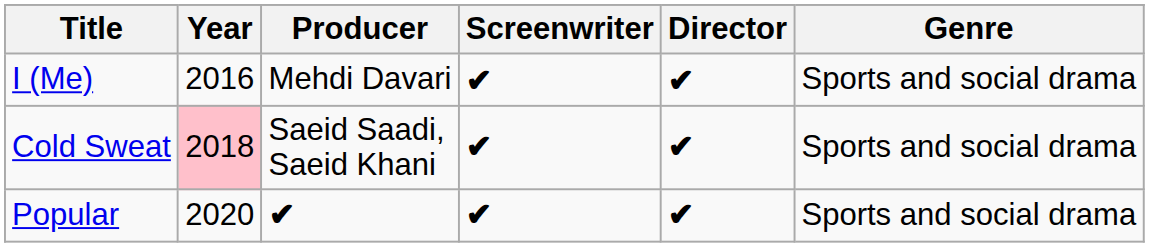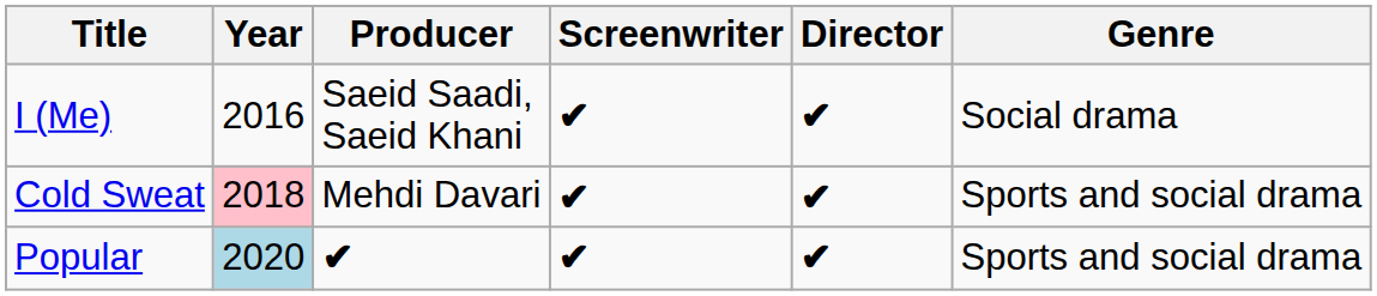 <table class="wikitable">
 <tr>
 <th><strong>Title</strong></th>
 <th><strong>Year</strong></th>
 <th><strong>Producer</strong></th>
 <th><strong>Screenwriter</strong></th>
 <th><strong>Director</strong></th>
 <th>Genre</th>
 </tr>
 <tr>
 <td><a href='#'>I (Me)</a></td>
 <td>2016</td>
+<td>Saeid Saadi,<br>Saeid Khani</td>
+<td><strong>✔</strong></td>
+<td><strong>✔</strong></td>
+<td>Social drama</td>
+</tr>
+<tr>
+<td><a href='#'>Cold Sweat</a></td>
+<td style="background: pink;">2018</td>
 <td>Mehdi Davari</td>
 <td><strong>✔</strong></td>
 <td><strong>✔</strong></td>
 <td>Sports and social drama</td>
 </tr>
 <tr>
-<td><a href='#'>Cold Sweat</a></td>
-<td style="background: pink;">2018</td>
-<td>Saeid Saadi,<br>Saeid Khani</td>
-<td><strong>✔</strong></td>
-<td><strong>✔</strong></td>
-<td>Sports and social drama</td>
-</tr>
-<tr>
 <td><a href='#'>Popular</a></td>
-<td>2020</td>
+<td style="background: lightblue;">2020</td>
 <td><strong>✔</strong></td>
 <td><strong>✔</strong></td>
 <td><strong>✔</strong></td>
 <td>Sports and social drama</td>
 </tr>
 </table>
